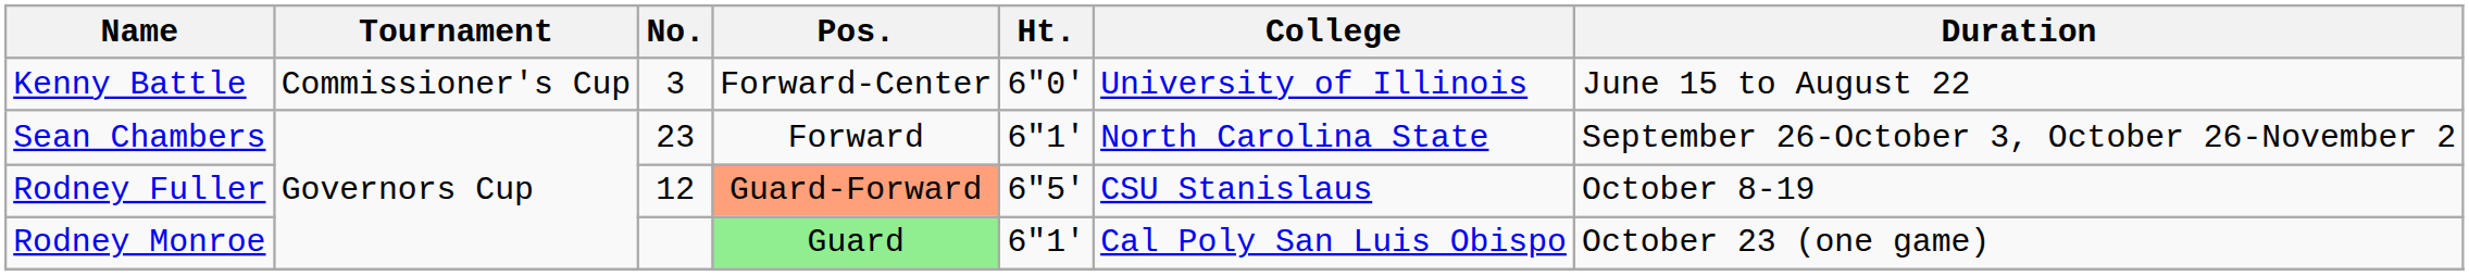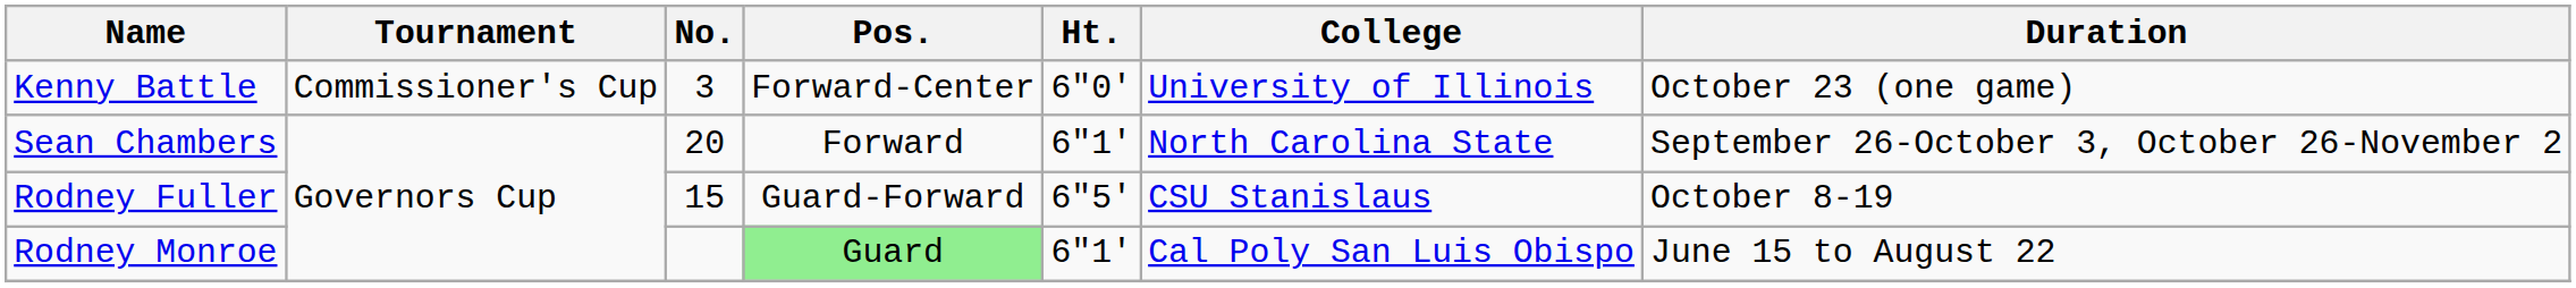 <table class="wikitable" border="1">
 <tr>
 <th>Name</th>
 <th>Tournament</th>
 <th>No.</th>
 <th>Pos.</th>
 <th>Ht.</th>
 <th>College</th>
 <th>Duration</th>
 </tr>
 <tr>
 <td><a href='#'>Kenny Battle</a></td>
 <td>Commissioner's Cup</td>
 <td align=center>3</td>
 <td align=center>Forward-Center</td>
 <td align=center>6"0'</td>
 <td><a href='#'>University of Illinois</a></td>
-<td>June 15 to August 22</td>
+<td>October 23 (one game)</td>
 </tr>
 <tr>
 <td><a href='#'>Sean Chambers</a></td>
 <td rowspan="3">Governors Cup</td>
-<td align=center>23</td>
+<td align=center>20</td>
 <td align=center>Forward</td>
 <td align=center>6"1'</td>
 <td><a href='#'>North Carolina State</a></td>
 <td>September 26-October 3, October 26-November 2</td>
 </tr>
 <tr>
 <td><a href='#'>Rodney Fuller</a></td>
-<td align=center>12</td>
-<td align=center style="background: lightsalmon;">Guard-Forward</td>
+<td align=center>15</td>
+<td align=center>Guard-Forward</td>
 <td align=center>6"5'</td>
 <td><a href='#'>CSU Stanislaus</a></td>
 <td>October 8-19</td>
 </tr>
 <tr>
 <td><a href='#'>Rodney Monroe</a></td>
 <td align=center></td>
 <td align=center style="background: lightgreen;">Guard</td>
 <td align=center>6"1'</td>
 <td><a href='#'>Cal Poly San Luis Obispo</a></td>
-<td>October 23 (one game)</td>
+<td>June 15 to August 22</td>
 </tr>
 <tr>
 </tr>
 </table>
